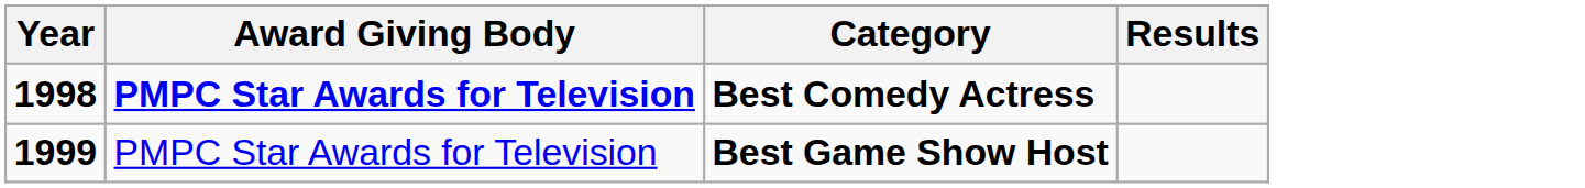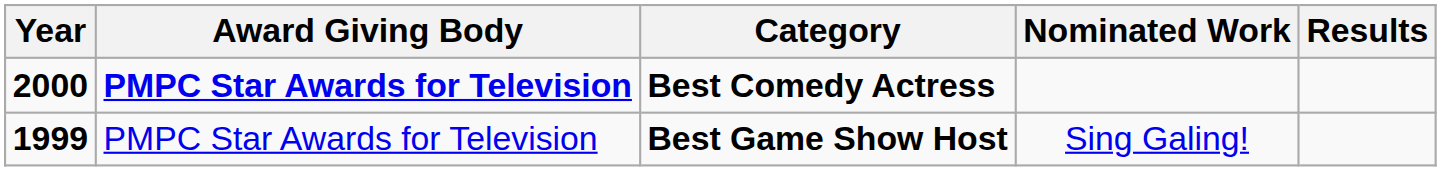 <table class="wikitable">
 <tr>
 <th>Year</th>
 <th>Award Giving Body</th>
 <th>Category</th>
+<th>Nominated Work</th>
 <th>Results</th>
 </tr>
 <tr>
-<td><strong>1998</strong></td>
+<td><strong>2000</strong></td>
 <td><strong><a href='#'>PMPC Star Awards for Television</a></strong></td>
 <td><strong>Best Comedy Actress</strong></td>
+<td></td>
 <td></td>
 </tr>
 <tr>
 <td><strong>1999</strong></td>
 <td><a href='#'>PMPC Star Awards for Television</a></td>
 <td><strong>Best Game Show Host</strong></td>
+<td align=center><a href='#'>Sing Galing!</a></td>
 <td></td>
 </tr>
 </table>
